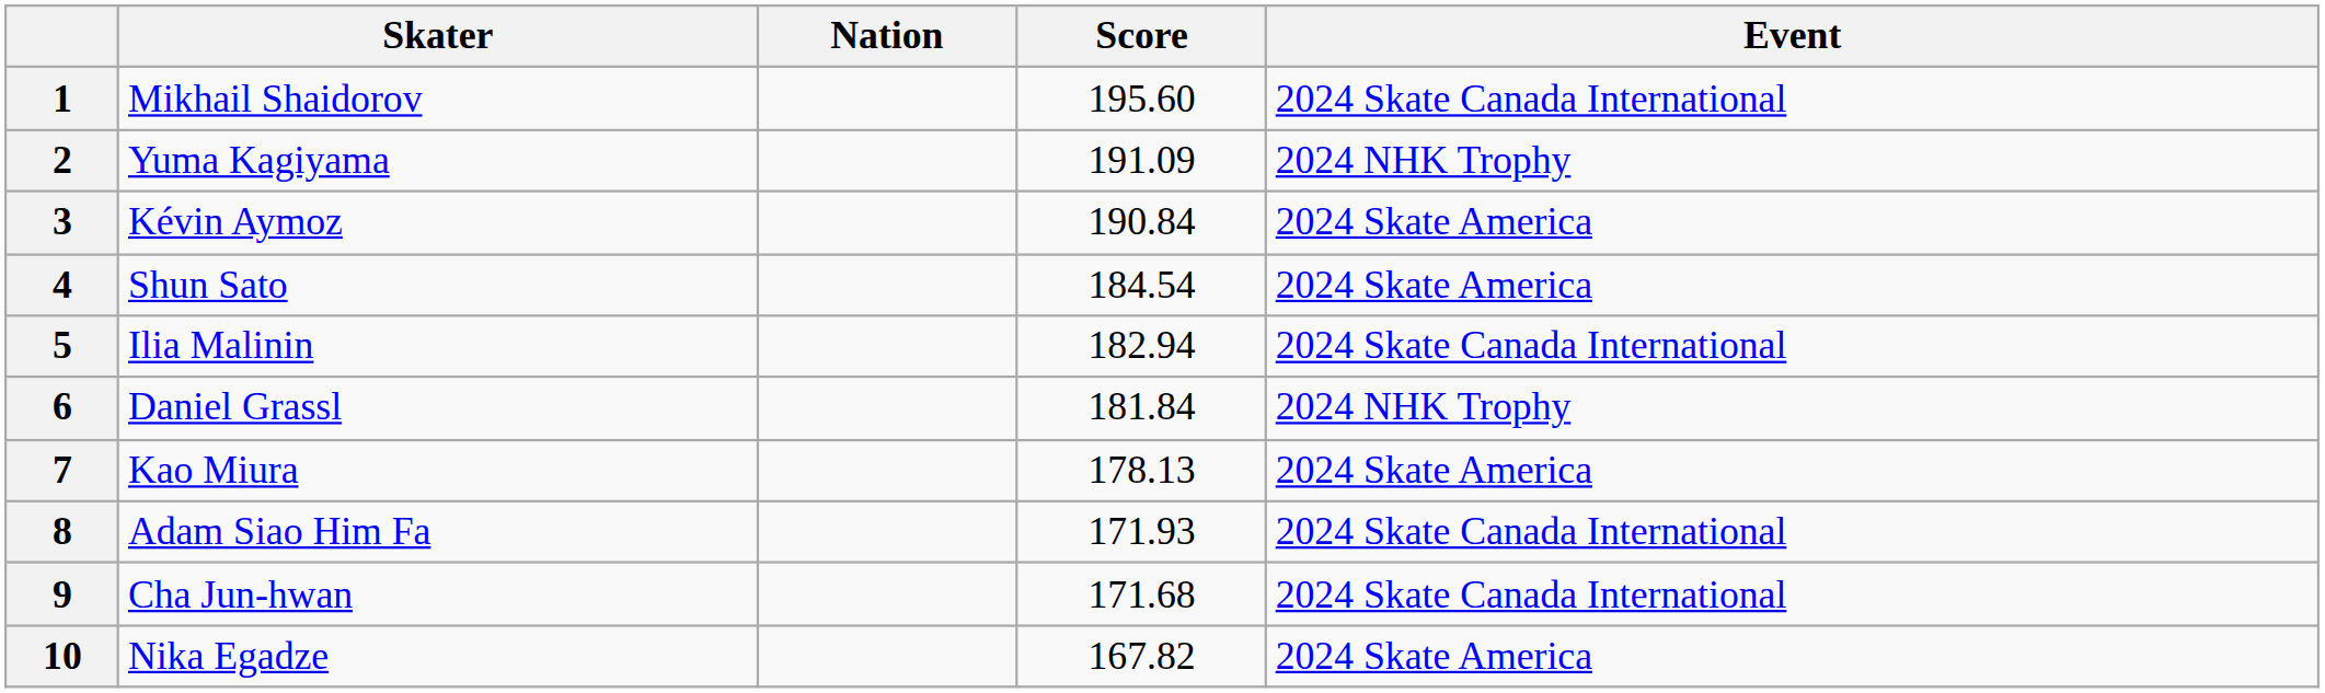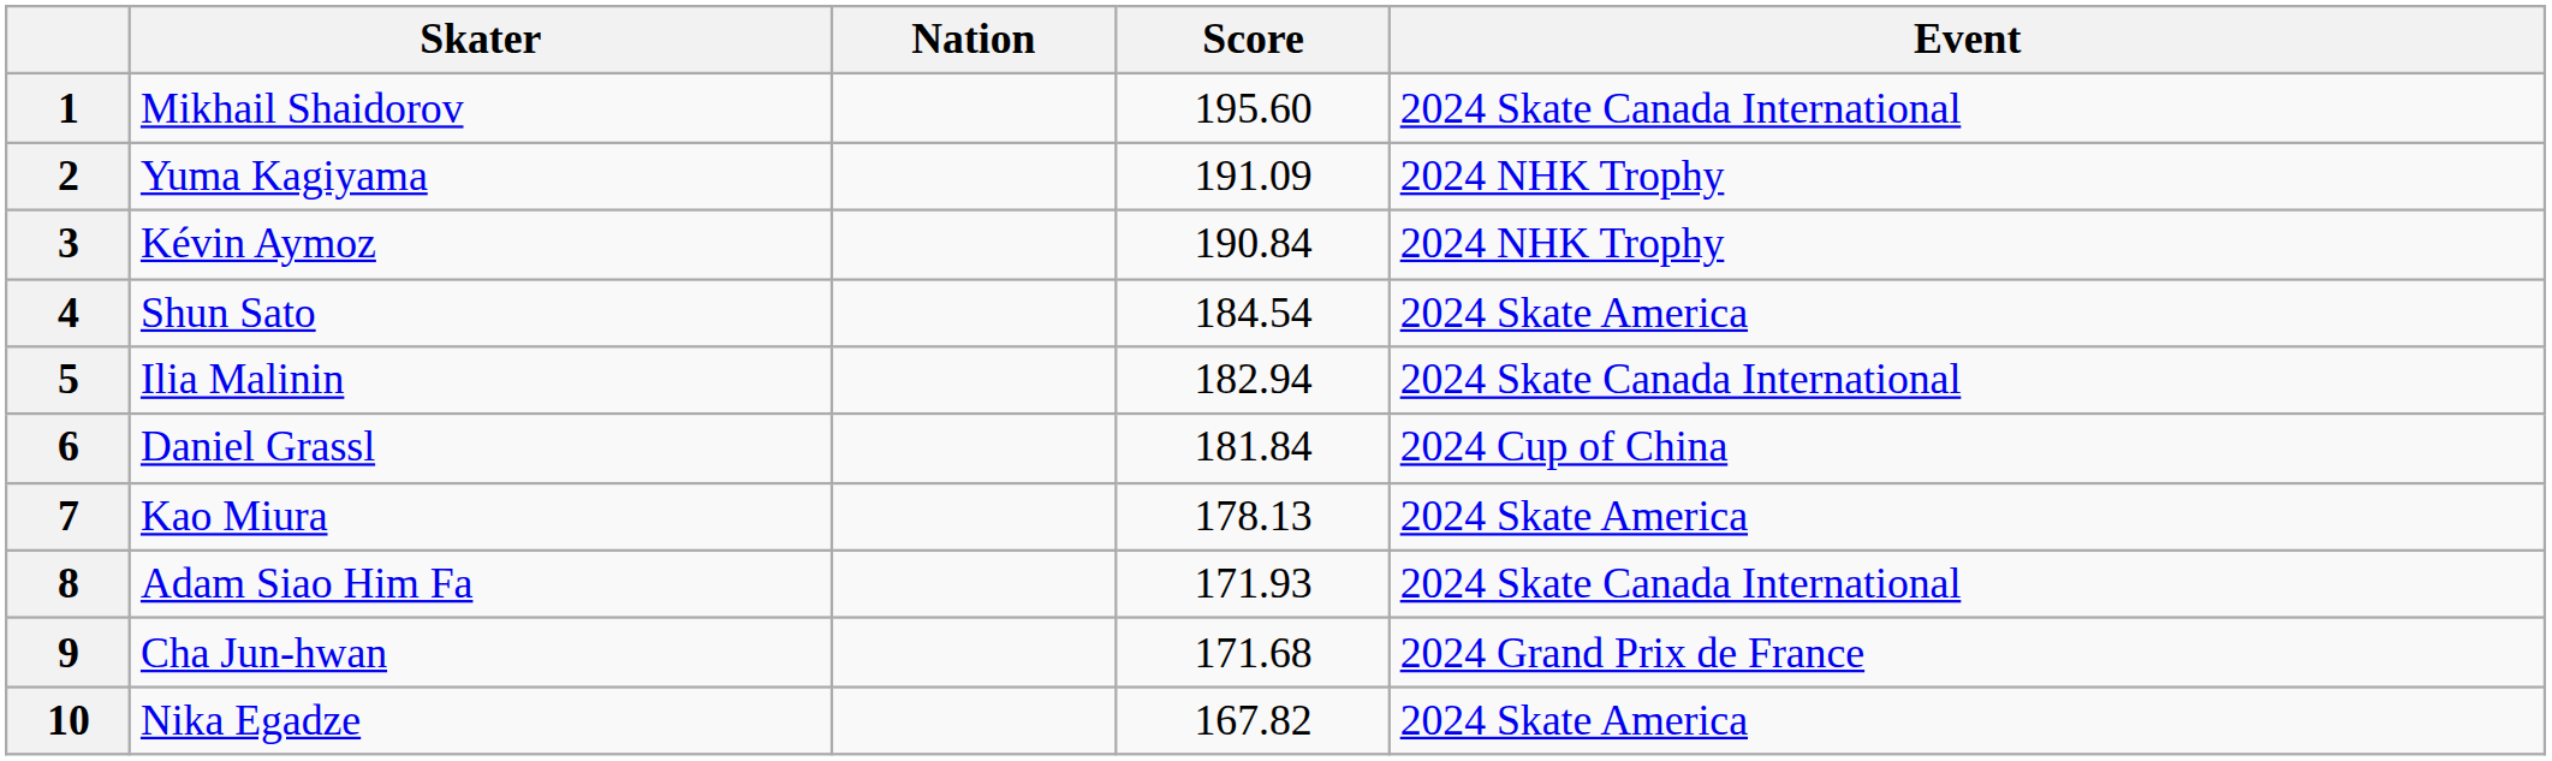 <table class="wikitable sortable" style="text-align:left; width:75%">
 <tr>
 <th scope="col"></th>
 <th scope="col">Skater</th>
 <th scope="col">Nation</th>
 <th scope="col">Score</th>
 <th scope="col">Event</th>
 </tr>
 <tr>
 <th scope="row">1</th>
 <td><a href='#'>Mikhail Shaidorov</a></td>
 <td></td>
 <td style="text-align:center">195.60</td>
 <td><a href='#'>2024 Skate Canada International</a></td>
 </tr>
 <tr>
 <th scope="row">2</th>
 <td><a href='#'>Yuma Kagiyama</a></td>
 <td></td>
 <td style="text-align:center">191.09</td>
 <td><a href='#'>2024 NHK Trophy</a></td>
 </tr>
 <tr>
 <th scope="row">3</th>
 <td><a href='#'>Kévin Aymoz</a></td>
 <td></td>
 <td style="text-align:center">190.84</td>
-<td><a href='#'>2024 Skate America</a></td>
+<td><a href='#'>2024 NHK Trophy</a></td>
 </tr>
 <tr>
 <th scope="row">4</th>
 <td><a href='#'>Shun Sato</a></td>
 <td></td>
 <td style="text-align:center">184.54</td>
 <td><a href='#'>2024 Skate America</a></td>
 </tr>
 <tr>
 <th scope="row">5</th>
 <td><a href='#'>Ilia Malinin</a></td>
 <td></td>
 <td style="text-align:center">182.94</td>
 <td><a href='#'>2024 Skate Canada International</a></td>
 </tr>
 <tr>
 <th scope="row">6</th>
 <td><a href='#'>Daniel Grassl</a></td>
 <td></td>
 <td style="text-align:center">181.84</td>
-<td><a href='#'>2024 NHK Trophy</a></td>
+<td><a href='#'>2024 Cup of China</a></td>
 </tr>
 <tr>
 <th scope="row">7</th>
 <td><a href='#'>Kao Miura</a></td>
 <td></td>
 <td style="text-align:center">178.13</td>
 <td><a href='#'>2024 Skate America</a></td>
 </tr>
 <tr>
 <th scope="row">8</th>
 <td><a href='#'>Adam Siao Him Fa</a></td>
 <td></td>
 <td style="text-align:center">171.93</td>
 <td><a href='#'>2024 Skate Canada International</a></td>
 </tr>
 <tr>
 <th scope="row">9</th>
 <td><a href='#'>Cha Jun-hwan</a></td>
 <td></td>
 <td style="text-align:center">171.68</td>
-<td><a href='#'>2024 Skate Canada International</a></td>
+<td><a href='#'>2024 Grand Prix de France</a></td>
 </tr>
 <tr>
 <th scope="row">10</th>
 <td><a href='#'>Nika Egadze</a></td>
 <td></td>
 <td style="text-align:center">167.82</td>
 <td><a href='#'>2024 Skate America</a></td>
 </tr>
 </table>
